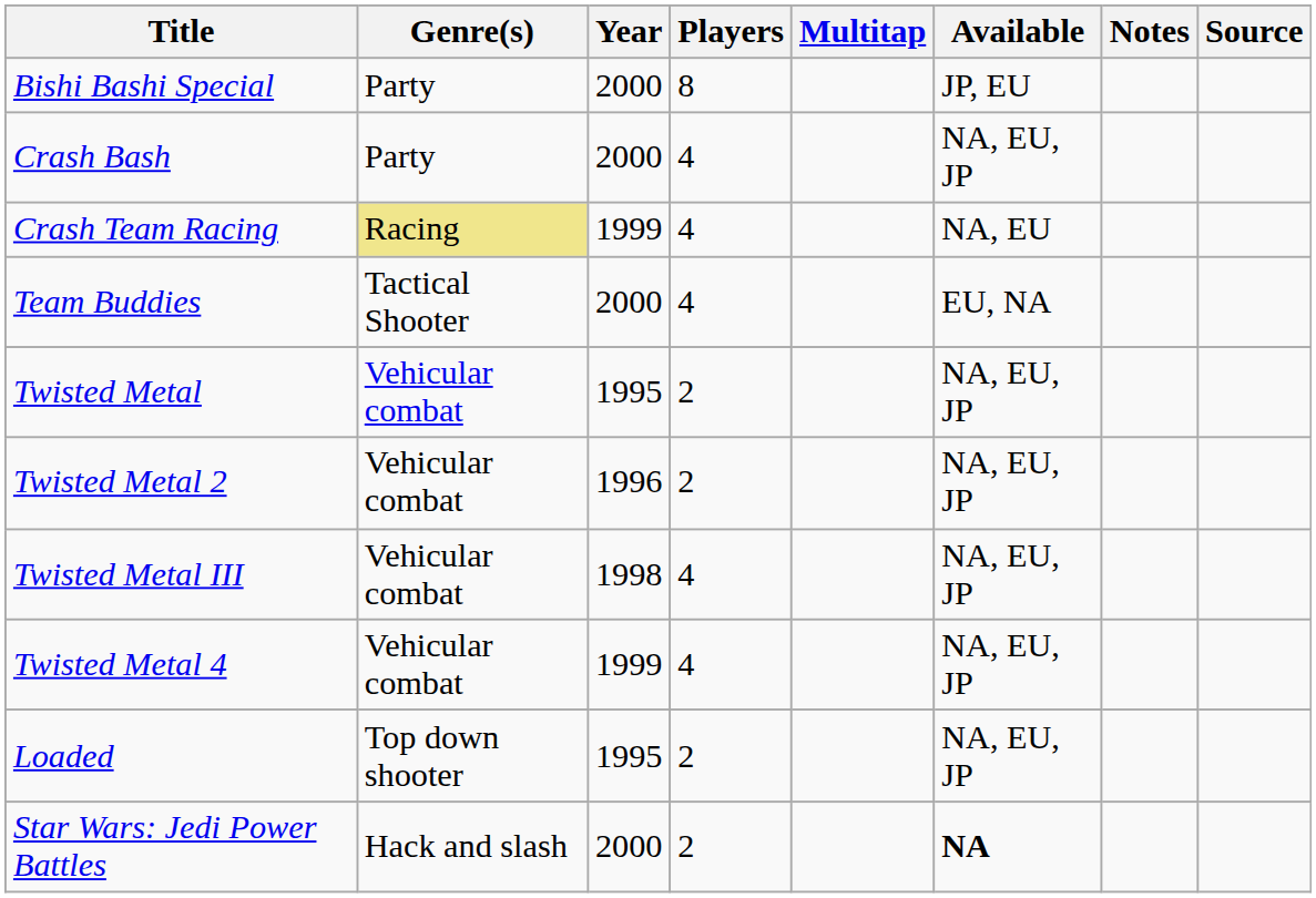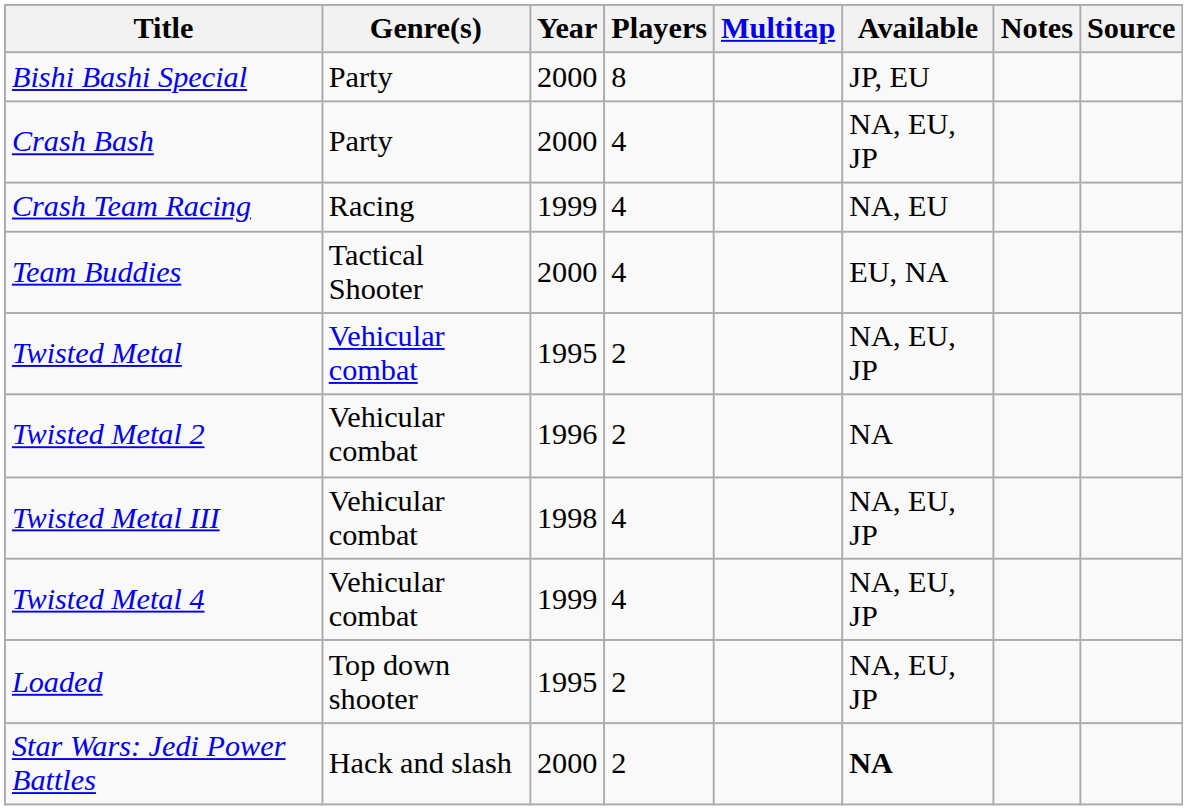 <table class="wikitable sortable" style="width:100%;">
 <tr>
 <th>Title</th>
 <th>Genre(s)</th>
 <th>Year</th>
 <th>Players</th>
 <th><a href='#'>Multitap</a></th>
 <th>Available</th>
 <th>Notes</th>
 <th>Source</th>
 </tr>
 <tr>
 <td><em><a href='#'>Bishi Bashi Special</a></em></td>
 <td>Party</td>
 <td>2000</td>
 <td>8</td>
 <td></td>
 <td>JP, EU</td>
 <td></td>
 <td></td>
 </tr>
 <tr>
 <td><em><a href='#'>Crash Bash</a></em></td>
 <td>Party</td>
 <td>2000</td>
 <td>4</td>
 <td></td>
 <td>NA, EU, JP</td>
 <td></td>
 <td></td>
 </tr>
 <tr>
 <td><em><a href='#'>Crash Team Racing</a></em></td>
-<td style="background: khaki;">Racing</td>
+<td>Racing</td>
 <td>1999</td>
 <td>4</td>
 <td></td>
 <td>NA, EU</td>
 <td></td>
 <td></td>
 </tr>
 <tr>
 <td><em><a href='#'>Team Buddies</a></em></td>
 <td>Tactical Shooter</td>
 <td>2000</td>
 <td>4</td>
 <td></td>
 <td>EU, NA</td>
 <td></td>
 <td></td>
 </tr>
 <tr>
 <td><em><a href='#'>Twisted Metal</a></em></td>
 <td><a href='#'>Vehicular combat</a></td>
 <td>1995</td>
 <td 2>2</td>
 <td></td>
 <td>NA, EU, JP</td>
 <td></td>
 <td></td>
 </tr>
 <tr>
 <td><em><a href='#'>Twisted Metal 2</a></em></td>
 <td>Vehicular combat</td>
 <td>1996</td>
 <td 2>2</td>
 <td></td>
-<td>NA, EU, JP</td>
+<td>NA</td>
 <td></td>
 <td></td>
 </tr>
 <tr>
 <td><em><a href='#'>Twisted Metal III</a></em></td>
 <td>Vehicular combat</td>
 <td>1998</td>
 <td 2>4</td>
 <td></td>
 <td>NA, EU, JP</td>
 <td></td>
 <td></td>
 </tr>
 <tr>
 <td><em><a href='#'>Twisted Metal 4</a></em></td>
 <td>Vehicular combat</td>
 <td>1999</td>
 <td 2>4</td>
 <td></td>
 <td>NA, EU, JP</td>
 <td></td>
 <td></td>
 </tr>
 <tr>
 <td><em><a href='#'>Loaded</a></em></td>
 <td>Top down shooter</td>
 <td>1995</td>
 <td 2>2</td>
 <td></td>
 <td>NA, EU, JP</td>
 <td></td>
 <td></td>
 </tr>
 <tr>
 <td><em><a href='#'>Star Wars: Jedi Power Battles</a></em></td>
 <td>Hack and slash</td>
 <td>2000</td>
 <td>2</td>
 <td></td>
 <td><strong>NA</strong></td>
 <td></td>
 </tr>
 </table>
